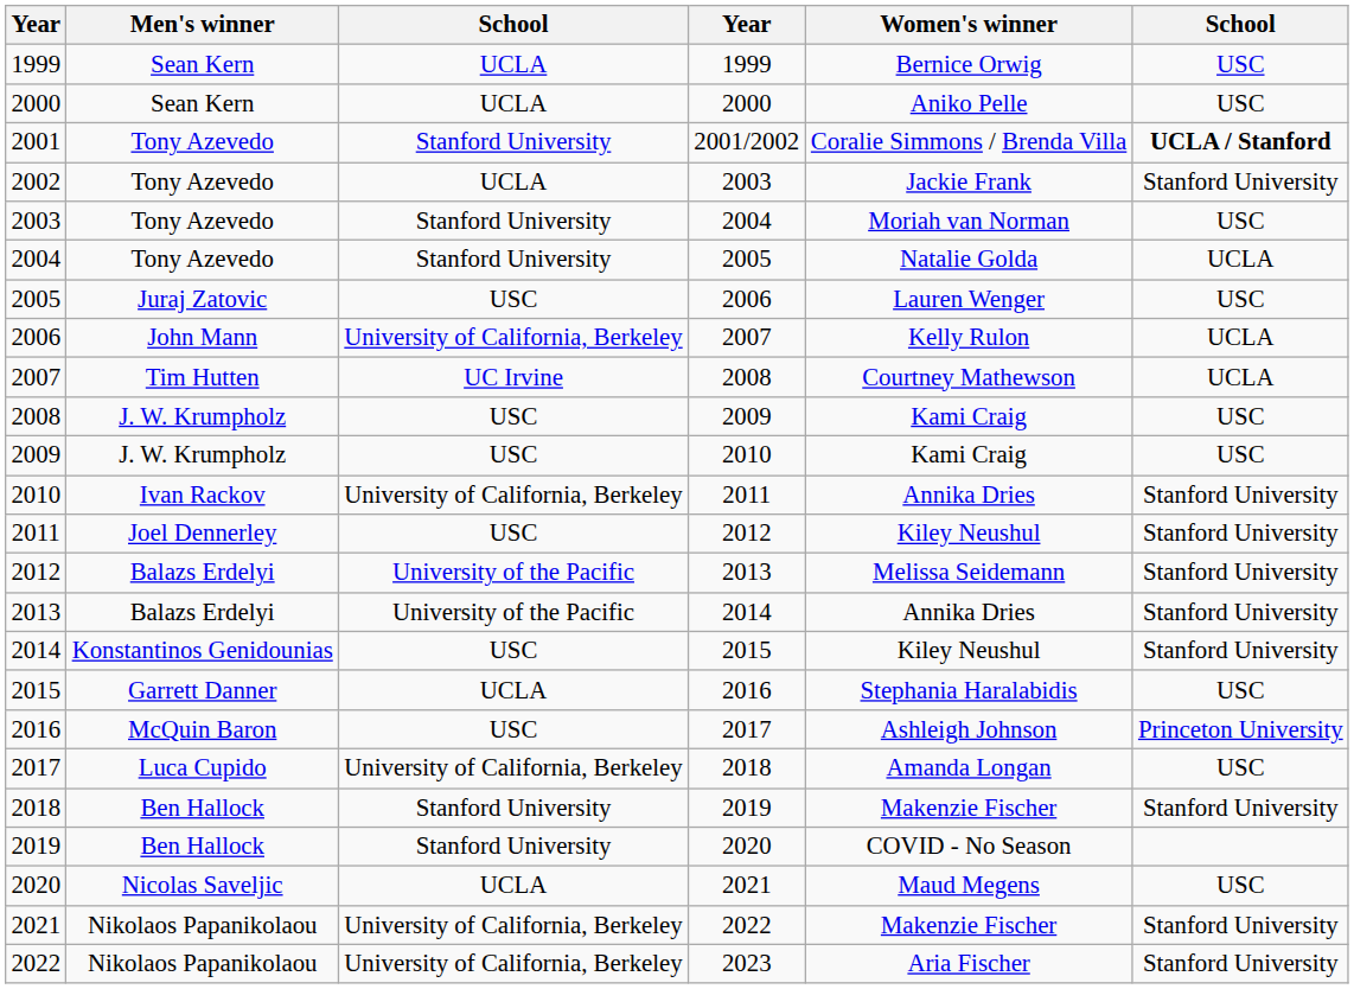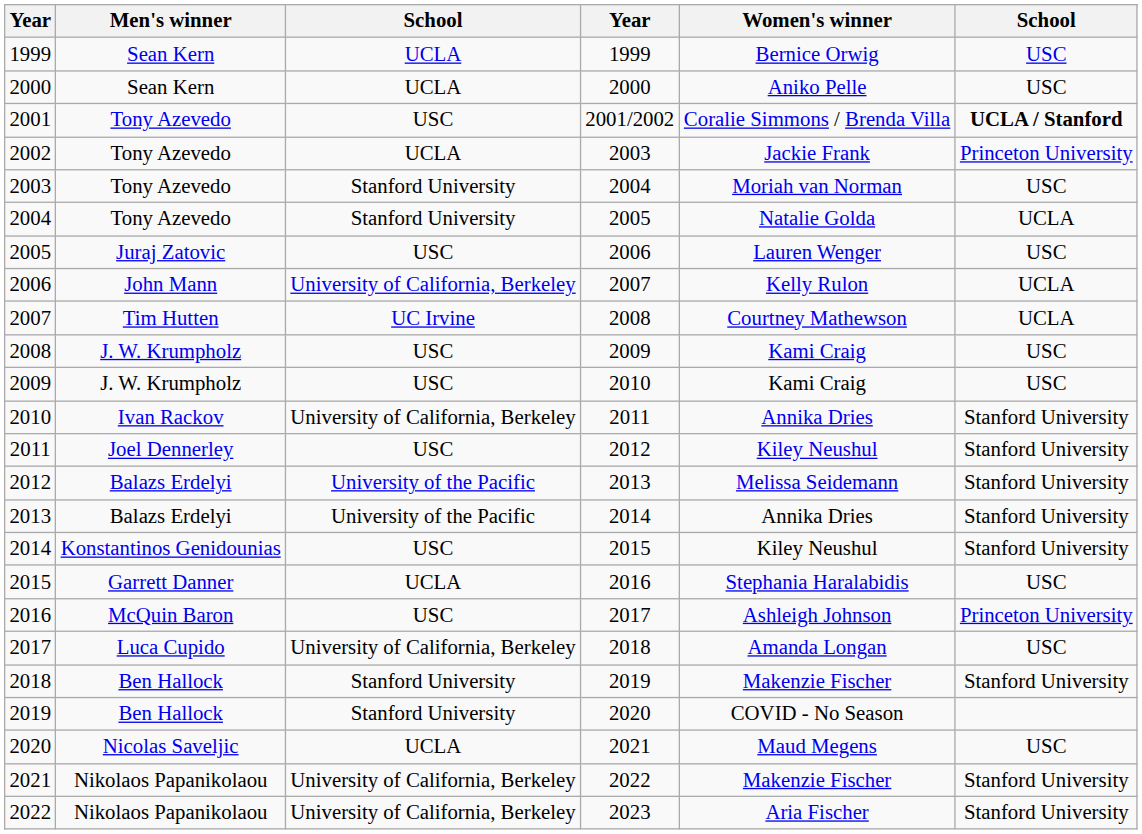 <table class="wikitable" style="text-align: center;">
 <tr>
 <th>Year</th>
 <th>Men's winner</th>
 <th>School</th>
 <th>Year</th>
 <th>Women's winner</th>
 <th>School</th>
 </tr>
 <tr>
 <td>1999</td>
 <td><a href='#'>Sean Kern</a></td>
 <td><a href='#'>UCLA</a></td>
 <td>1999</td>
 <td><a href='#'>Bernice Orwig</a></td>
 <td><a href='#'>USC</a></td>
 </tr>
 <tr>
 <td>2000</td>
 <td>Sean Kern</td>
 <td>UCLA</td>
 <td>2000</td>
 <td><a href='#'>Aniko Pelle</a></td>
 <td>USC</td>
 </tr>
 <tr>
 <td>2001</td>
 <td><a href='#'>Tony Azevedo</a></td>
-<td><a href='#'>Stanford University</a></td>
+<td>USC</td>
 <td>2001/2002</td>
 <td><a href='#'>Coralie Simmons</a> / <a href='#'>Brenda Villa</a></td>
 <td><strong>UCLA / Stanford</strong></td>
 </tr>
 <tr>
 <td>2002</td>
 <td>Tony Azevedo</td>
 <td>UCLA</td>
 <td>2003</td>
 <td><a href='#'>Jackie Frank</a></td>
-<td>Stanford University</td>
+<td><a href='#'>Princeton University</a></td>
 </tr>
 <tr>
 <td>2003</td>
 <td>Tony Azevedo</td>
 <td>Stanford University</td>
 <td>2004</td>
 <td><a href='#'>Moriah van Norman</a></td>
 <td>USC</td>
 </tr>
 <tr>
 <td>2004</td>
 <td>Tony Azevedo</td>
 <td>Stanford University</td>
 <td>2005</td>
 <td><a href='#'>Natalie Golda</a></td>
 <td>UCLA</td>
 </tr>
 <tr>
 <td>2005</td>
 <td><a href='#'>Juraj Zatovic</a></td>
 <td>USC</td>
 <td>2006</td>
 <td><a href='#'>Lauren Wenger</a></td>
 <td>USC</td>
 </tr>
 <tr>
 <td>2006</td>
 <td><a href='#'>John Mann</a></td>
 <td><a href='#'>University of California, Berkeley</a></td>
 <td>2007</td>
 <td><a href='#'>Kelly Rulon</a></td>
 <td>UCLA</td>
 </tr>
 <tr>
 <td>2007</td>
 <td><a href='#'>Tim Hutten</a></td>
 <td><a href='#'>UC Irvine</a></td>
 <td>2008</td>
 <td><a href='#'>Courtney Mathewson</a></td>
 <td>UCLA</td>
 </tr>
 <tr>
 <td>2008</td>
 <td><a href='#'>J. W. Krumpholz</a></td>
 <td>USC</td>
 <td>2009</td>
 <td><a href='#'>Kami Craig</a></td>
 <td>USC</td>
 </tr>
 <tr>
 <td>2009</td>
 <td>J. W. Krumpholz</td>
 <td>USC</td>
 <td>2010</td>
 <td>Kami Craig</td>
 <td>USC</td>
 </tr>
 <tr>
 <td>2010</td>
 <td><a href='#'>Ivan Rackov</a></td>
 <td>University of California, Berkeley</td>
 <td>2011</td>
 <td><a href='#'>Annika Dries</a></td>
 <td>Stanford University</td>
 </tr>
 <tr>
 <td>2011</td>
 <td><a href='#'>Joel Dennerley</a></td>
 <td>USC</td>
 <td>2012</td>
 <td><a href='#'>Kiley Neushul</a></td>
 <td>Stanford University</td>
 </tr>
 <tr>
 <td>2012</td>
 <td><a href='#'>Balazs Erdelyi</a></td>
 <td><a href='#'>University of the Pacific</a></td>
 <td>2013</td>
 <td><a href='#'>Melissa Seidemann</a></td>
 <td>Stanford University</td>
 </tr>
 <tr>
 <td>2013</td>
 <td>Balazs Erdelyi</td>
 <td>University of the Pacific</td>
 <td>2014</td>
 <td>Annika Dries</td>
 <td>Stanford University</td>
 </tr>
 <tr>
 <td>2014</td>
 <td><a href='#'>Konstantinos Genidounias</a></td>
 <td>USC</td>
 <td>2015</td>
 <td>Kiley Neushul</td>
 <td>Stanford University</td>
 </tr>
 <tr>
 <td>2015</td>
 <td><a href='#'>Garrett Danner</a></td>
 <td>UCLA</td>
 <td>2016</td>
 <td><a href='#'>Stephania Haralabidis</a></td>
 <td>USC</td>
 </tr>
 <tr>
 <td>2016</td>
 <td><a href='#'>McQuin Baron</a></td>
 <td>USC</td>
 <td>2017</td>
 <td><a href='#'>Ashleigh Johnson</a></td>
 <td><a href='#'>Princeton University</a></td>
 </tr>
 <tr>
 <td>2017</td>
 <td><a href='#'>Luca Cupido</a></td>
 <td>University of California, Berkeley</td>
 <td>2018</td>
 <td><a href='#'>Amanda Longan</a></td>
 <td>USC</td>
 </tr>
 <tr>
 <td>2018</td>
 <td><a href='#'>Ben Hallock</a></td>
 <td>Stanford University</td>
 <td>2019</td>
 <td><a href='#'>Makenzie Fischer</a></td>
 <td>Stanford University</td>
 </tr>
 <tr>
 <td>2019</td>
 <td><a href='#'>Ben Hallock</a></td>
 <td>Stanford University</td>
 <td>2020</td>
 <td>COVID - No Season</td>
 <td></td>
 </tr>
 <tr>
 <td>2020</td>
 <td><a href='#'>Nicolas Saveljic</a></td>
 <td>UCLA</td>
 <td>2021</td>
 <td><a href='#'>Maud Megens</a></td>
 <td>USC</td>
 </tr>
 <tr>
 <td>2021</td>
 <td>Nikolaos Papanikolaou</td>
 <td>University of California, Berkeley</td>
 <td>2022</td>
 <td><a href='#'>Makenzie Fischer</a></td>
 <td>Stanford University</td>
 </tr>
 <tr>
 <td>2022</td>
 <td>Nikolaos Papanikolaou</td>
 <td>University of California, Berkeley</td>
 <td>2023</td>
 <td><a href='#'>Aria Fischer</a></td>
 <td>Stanford University</td>
 </tr>
 </table>
